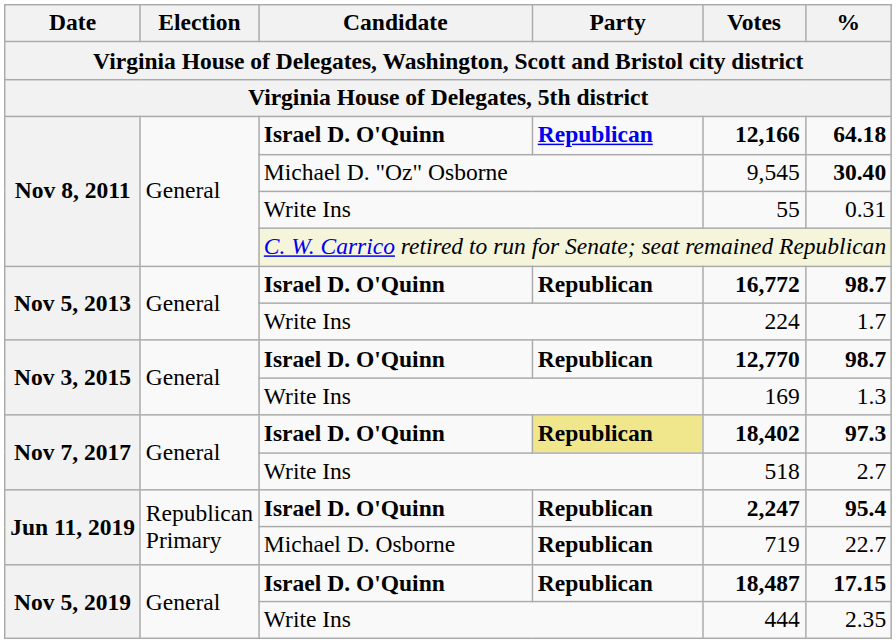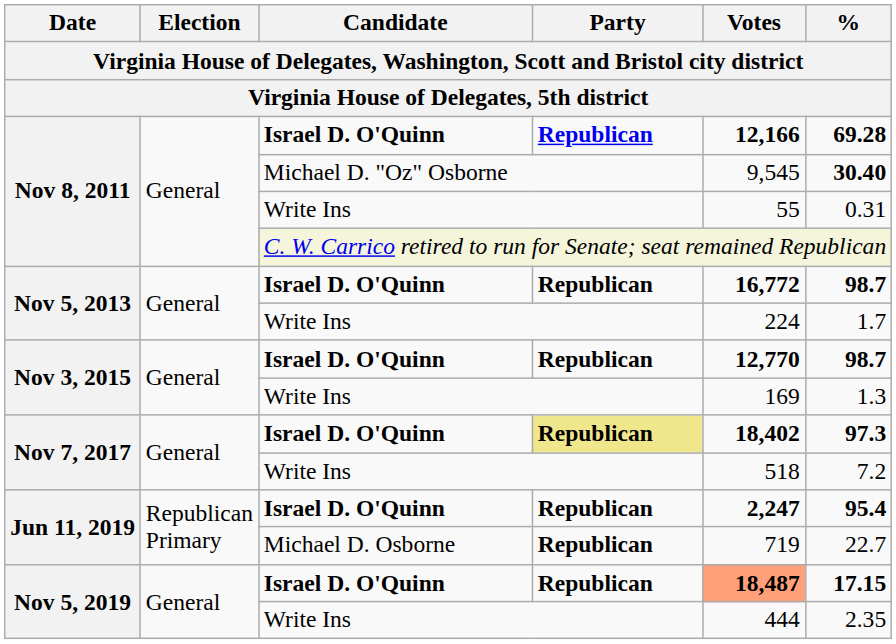 <table class="wikitable">
 <tr>
 <th>Date</th>
 <th>Election</th>
 <th>Candidate</th>
 <th>Party</th>
 <th>Votes</th>
 <th>%</th>
 </tr>
 <tr>
 <th colspan="6">Virginia House of Delegates, Washington, Scott and Bristol city district</th>
 </tr>
 <tr>
 <th colspan="6">Virginia House of Delegates, 5th district</th>
 </tr>
 <tr>
 <th rowspan="4">Nov 8, 2011</th>
 <td rowspan="4">General</td>
 <td><strong>Israel D. O'Quinn</strong></td>
 <td><strong><a href='#'>Republican</a></strong></td>
 <td align="right"><strong>12,166</strong></td>
-<td align="right"><strong>64.18</strong></td>
+<td align="right"><strong>69.28</strong></td>
 </tr>
 <tr>
 <td colspan="2">Michael D. "Oz" Osborne</td>
 <td align="right">9,545</td>
 <td align="right"><strong>30.40</strong></td>
 </tr>
 <tr>
 <td colspan="2">Write Ins</td>
 <td align="right">55</td>
 <td align="right">0.31</td>
 </tr>
 <tr>
 <td colspan="4" style="background:Beige"><em><a href='#'>C. W. Carrico</a> retired to run for Senate; seat remained Republican</em></td>
 </tr>
 <tr>
 <th rowspan="2">Nov 5, 2013</th>
 <td rowspan="2">General</td>
 <td><strong>Israel D. O'Quinn</strong></td>
 <td><strong>Republican</strong></td>
 <td align="right"><strong>16,772</strong></td>
 <td align="right"><strong>98.7</strong></td>
 </tr>
 <tr>
 <td colspan="2">Write Ins</td>
 <td align="right">224</td>
 <td align="right">1.7</td>
 </tr>
 <tr>
 <th rowspan="2">Nov 3, 2015</th>
 <td rowspan="2">General</td>
 <td><strong>Israel D. O'Quinn</strong></td>
 <td><strong>Republican</strong></td>
 <td align="right"><strong>12,770</strong></td>
 <td align="right"><strong>98.7</strong></td>
 </tr>
 <tr>
 <td colspan="2">Write Ins</td>
 <td align="right">169</td>
 <td align="right">1.3</td>
 </tr>
 <tr>
 <th rowspan="2">Nov 7, 2017</th>
 <td rowspan="2">General</td>
 <td><strong>Israel D. O'Quinn</strong></td>
 <td style="background: khaki;"><strong>Republican</strong></td>
 <td align="right"><strong>18,402</strong></td>
 <td align="right"><strong>97.3</strong></td>
 </tr>
 <tr>
 <td colspan="2">Write Ins</td>
 <td align="right">518</td>
-<td align="right">2.7</td>
+<td align="right">7.2</td>
 </tr>
 <tr>
 <th rowspan="2">Jun 11, 2019</th>
 <td rowspan="2">Republican<br>Primary</td>
 <td><strong>Israel D. O'Quinn</strong></td>
 <td><strong>Republican</strong></td>
 <td align="right"><strong>2,247</strong></td>
 <td align="right"><strong>95.4</strong></td>
 </tr>
 <tr>
 <td>Michael D. Osborne</td>
 <td><strong>Republican</strong></td>
 <td align="right">719</td>
 <td align="right">22.7</td>
 </tr>
 <tr>
 <th rowspan="2">Nov 5, 2019</th>
 <td rowspan="2">General</td>
 <td><strong>Israel D. O'Quinn</strong></td>
 <td><strong>Republican</strong></td>
-<td align="right"><strong>18,487</strong></td>
+<td align="right" style="background: lightsalmon;"><strong>18,487</strong></td>
 <td align="right"><strong>17.15</strong></td>
 </tr>
 <tr>
 <td colspan="2">Write Ins</td>
 <td align="right">444</td>
 <td align="right">2.35</td>
 </tr>
 </table>
